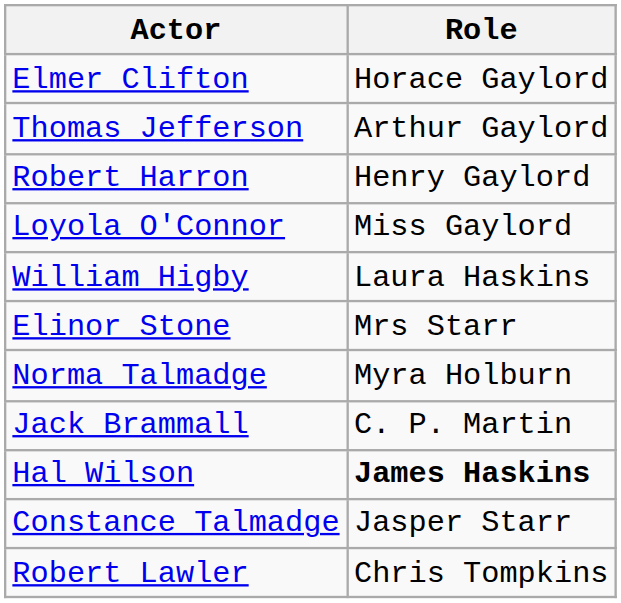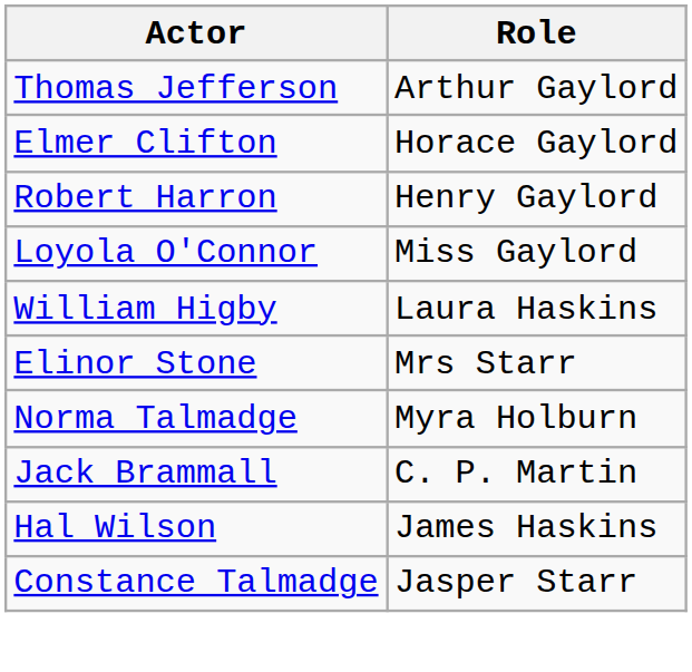 <table class="wikitable">
 <tr>
 <th>Actor</th>
 <th>Role</th>
 </tr>
 <tr>
+<td><a href='#'>Thomas Jefferson</a></td>
+<td>Arthur Gaylord</td>
+</tr>
+<tr>
 <td><a href='#'>Elmer Clifton</a></td>
 <td>Horace Gaylord</td>
-</tr>
-<tr>
-<td><a href='#'>Thomas Jefferson</a></td>
-<td>Arthur Gaylord</td>
 </tr>
 <tr>
 <td><a href='#'>Robert Harron</a></td>
 <td>Henry Gaylord</td>
 </tr>
 <tr>
 <td><a href='#'>Loyola O'Connor</a></td>
 <td>Miss Gaylord</td>
 </tr>
 <tr>
 <td><a href='#'>William Higby</a></td>
 <td>Laura Haskins</td>
 </tr>
 <tr>
 <td><a href='#'>Elinor Stone</a></td>
 <td>Mrs Starr</td>
 </tr>
 <tr>
 <td><a href='#'>Norma Talmadge</a></td>
 <td>Myra Holburn</td>
 </tr>
 <tr>
 <td><a href='#'>Jack Brammall</a></td>
 <td>C. P. Martin</td>
 </tr>
 <tr>
 <td><a href='#'>Hal Wilson</a></td>
-<td><strong>James Haskins</strong></td>
+<td>James Haskins</td>
 </tr>
 <tr>
 <td><a href='#'>Constance Talmadge</a></td>
 <td>Jasper Starr</td>
 </tr>
-<tr>
-<td><a href='#'>Robert Lawler</a></td>
-<td>Chris Tompkins</td>
-</tr>
 </table>
